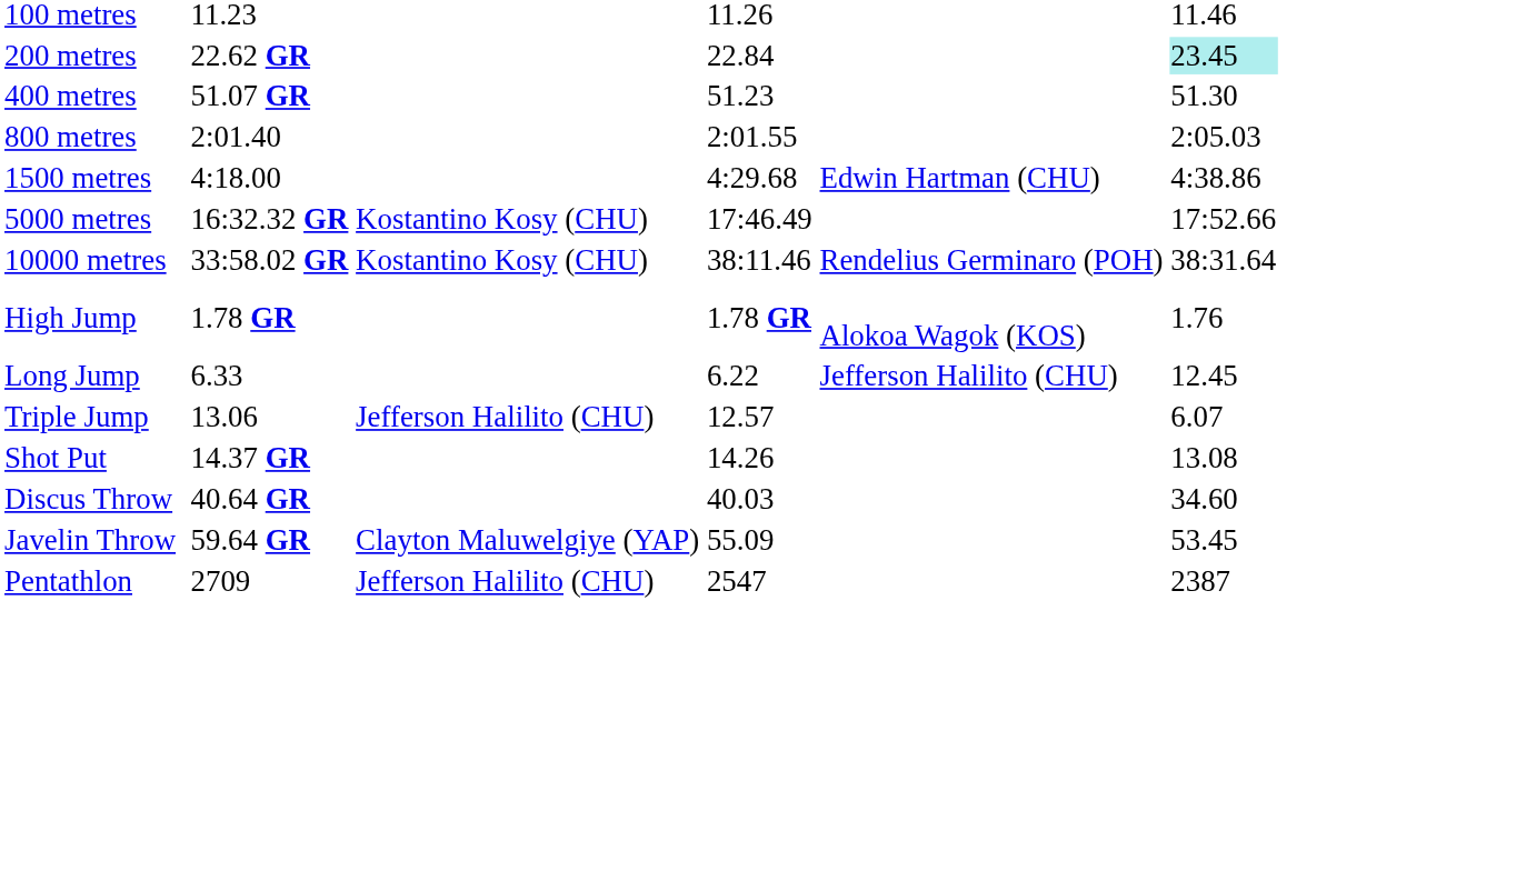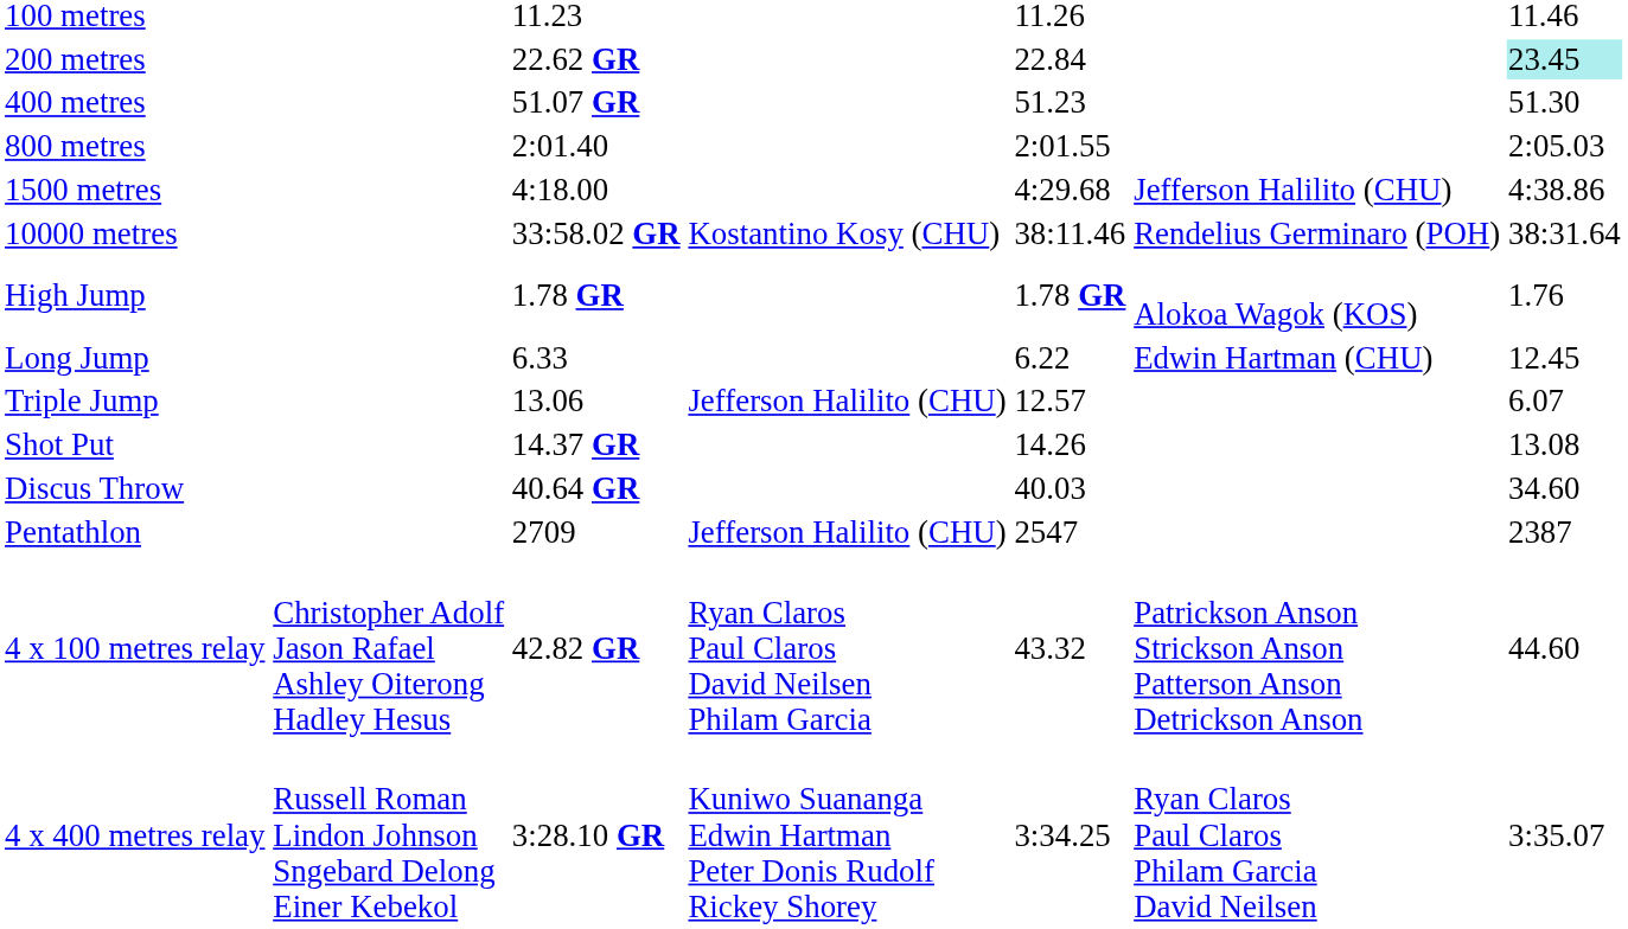 <table>
 <tr>
 <td><a href='#'>100 metres</a></td>
 <td></td>
 <td>11.23</td>
 <td></td>
 <td>11.26</td>
 <td></td>
 <td>11.46</td>
 </tr>
 <tr>
 <td><a href='#'>200 metres</a></td>
 <td></td>
 <td>22.62 <strong><a href='#'>GR</a></strong></td>
 <td></td>
 <td>22.84</td>
 <td></td>
 <td style="background: paleturquoise;">23.45</td>
 </tr>
 <tr>
 <td><a href='#'>400 metres</a></td>
 <td></td>
 <td>51.07 <strong><a href='#'>GR</a></strong></td>
 <td></td>
 <td>51.23</td>
 <td></td>
 <td>51.30</td>
 </tr>
 <tr>
 <td><a href='#'>800 metres</a></td>
 <td></td>
 <td>2:01.40</td>
 <td></td>
 <td>2:01.55</td>
 <td></td>
 <td>2:05.03</td>
 </tr>
 <tr>
 <td><a href='#'>1500 metres</a></td>
 <td></td>
 <td>4:18.00</td>
 <td></td>
 <td>4:29.68</td>
-<td> <a href='#'>Edwin Hartman</a> (<a href='#'>CHU</a>)</td>
+<td> <a href='#'>Jefferson Halilito</a> (<a href='#'>CHU</a>)</td>
 <td>4:38.86</td>
-</tr>
-<tr>
-<td><a href='#'>5000 metres</a></td>
-<td></td>
-<td>16:32.32 <strong><a href='#'>GR</a></strong></td>
-<td> <a href='#'>Kostantino Kosy</a> (<a href='#'>CHU</a>)</td>
-<td>17:46.49</td>
-<td></td>
-<td>17:52.66</td>
 </tr>
 <tr>
 <td><a href='#'>10000 metres</a></td>
 <td></td>
 <td>33:58.02 <strong><a href='#'>GR</a></strong></td>
 <td> <a href='#'>Kostantino Kosy</a> (<a href='#'>CHU</a>)</td>
 <td>38:11.46</td>
 <td> <a href='#'>Rendelius Germinaro</a> (<a href='#'>POH</a>)</td>
 <td>38:31.64</td>
 </tr>
 <tr>
 <td><a href='#'>High Jump</a></td>
 <td></td>
 <td>1.78 <strong><a href='#'>GR</a></strong></td>
 <td></td>
 <td>1.78 <strong><a href='#'>GR</a></strong></td>
 <td> <br>  <a href='#'>Alokoa Wagok</a> (<a href='#'>KOS</a>)</td>
 <td>1.76</td>
 </tr>
 <tr>
 <td><a href='#'>Long Jump</a></td>
 <td></td>
 <td>6.33</td>
 <td></td>
 <td>6.22</td>
-<td> <a href='#'>Jefferson Halilito</a> (<a href='#'>CHU</a>)</td>
+<td> <a href='#'>Edwin Hartman</a> (<a href='#'>CHU</a>)</td>
 <td>12.45</td>
 </tr>
 <tr>
 <td><a href='#'>Triple Jump</a></td>
 <td></td>
 <td>13.06</td>
 <td> <a href='#'>Jefferson Halilito</a> (<a href='#'>CHU</a>)</td>
 <td>12.57</td>
 <td></td>
 <td>6.07</td>
 </tr>
 <tr>
 <td><a href='#'>Shot Put</a></td>
 <td></td>
 <td>14.37 <strong><a href='#'>GR</a></strong></td>
 <td></td>
 <td>14.26</td>
 <td></td>
 <td>13.08</td>
 </tr>
 <tr>
 <td><a href='#'>Discus Throw</a></td>
 <td></td>
 <td>40.64 <strong><a href='#'>GR</a></strong></td>
 <td></td>
 <td>40.03</td>
 <td></td>
 <td>34.60</td>
 </tr>
 <tr>
-<td><a href='#'>Javelin Throw</a></td>
-<td></td>
-<td>59.64 <strong><a href='#'>GR</a></strong></td>
-<td> <a href='#'>Clayton Maluwelgiye</a> (<a href='#'>YAP</a>)</td>
-<td>55.09</td>
-<td></td>
-<td>53.45</td>
-</tr>
-<tr>
 <td><a href='#'>Pentathlon</a></td>
 <td></td>
 <td>2709</td>
 <td> <a href='#'>Jefferson Halilito</a> (<a href='#'>CHU</a>)</td>
 <td>2547</td>
 <td></td>
 <td>2387</td>
 </tr>
+<tr>
+<td><a href='#'>4 x 100 metres relay</a></td>
+<td>  <br> <a href='#'>Christopher Adolf</a>  <br> <a href='#'>Jason Rafael</a>  <br> <a href='#'>Ashley Oiterong</a>  <br> <a href='#'>Hadley Hesus</a></td>
+<td>42.82 <strong><a href='#'>GR</a></strong></td>
+<td>  <br> <a href='#'>Ryan Claros</a>  <br> <a href='#'>Paul Claros</a>  <br> <a href='#'>David Neilsen</a>  <br> <a href='#'>Philam Garcia</a></td>
+<td>43.32</td>
+<td>  <br> <a href='#'>Patrickson Anson</a>  <br> <a href='#'>Strickson Anson</a>  <br> <a href='#'>Patterson Anson</a>  <br> <a href='#'>Detrickson Anson</a></td>
+<td>44.60</td>
+</tr>
+<tr>
+<td><a href='#'>4 x 400 metres relay</a></td>
+<td>  <br> <a href='#'>Russell Roman</a>  <br> <a href='#'>Lindon Johnson</a>  <br> <a href='#'>Sngebard Delong</a>  <br> <a href='#'>Einer Kebekol</a></td>
+<td>3:28.10 <strong><a href='#'>GR</a></strong></td>
+<td> <br> <a href='#'>Kuniwo Suananga</a>  <br> <a href='#'>Edwin Hartman</a>  <br> <a href='#'>Peter Donis Rudolf</a>  <br> <a href='#'>Rickey Shorey</a></td>
+<td>3:34.25</td>
+<td>  <br> <a href='#'>Ryan Claros</a>  <br> <a href='#'>Paul Claros</a>  <br> <a href='#'>Philam Garcia</a>  <br> <a href='#'>David Neilsen</a></td>
+<td>3:35.07</td>
+</tr>
 </table>
